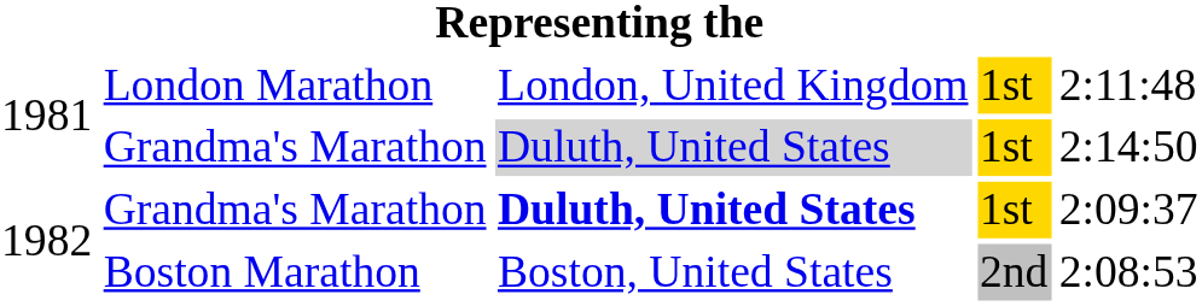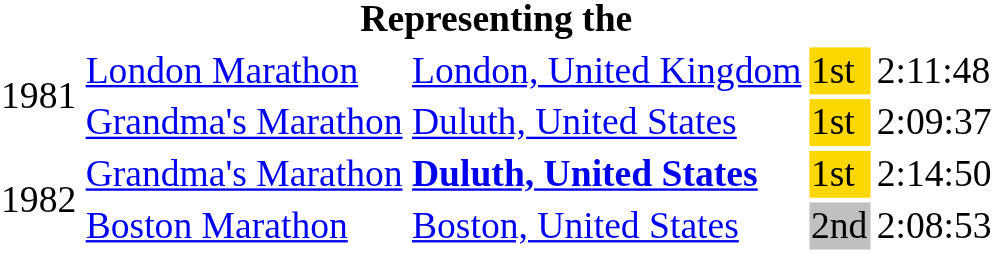 <table>
 <tr>
 <th colspan="5">Representing the </th>
 </tr>
 <tr>
 <td rowspan=2>1981</td>
 <td><a href='#'>London Marathon</a></td>
 <td><a href='#'>London, United Kingdom</a></td>
 <td bgcolor="gold">1st</td>
 <td>2:11:48</td>
 </tr>
 <tr>
 <td><a href='#'>Grandma's Marathon</a></td>
-<td style="background: lightgrey;"><a href='#'>Duluth, United States</a></td>
+<td><a href='#'>Duluth, United States</a></td>
 <td bgcolor="gold">1st</td>
-<td>2:14:50</td>
+<td>2:09:37</td>
 </tr>
 <tr>
 <td rowspan=2>1982</td>
 <td><a href='#'>Grandma's Marathon</a></td>
 <td><strong><a href='#'>Duluth, United States</a></strong></td>
 <td bgcolor="gold">1st</td>
-<td>2:09:37</td>
+<td>2:14:50</td>
 </tr>
 <tr>
 <td><a href='#'>Boston Marathon</a></td>
 <td><a href='#'>Boston, United States</a></td>
 <td bgcolor="silver">2nd</td>
 <td>2:08:53</td>
 </tr>
 </table>
